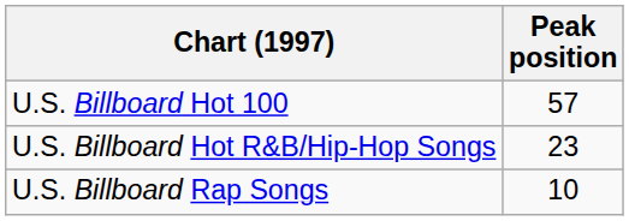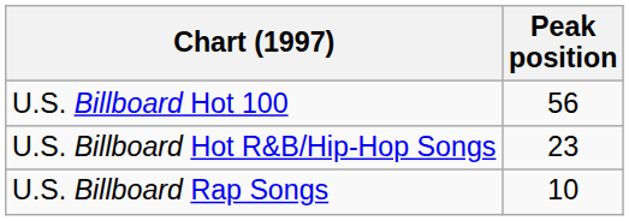 <table class="wikitable">
 <tr>
 <th>Chart (1997)</th>
 <th>Peak<br>position</th>
 </tr>
 <tr>
 <td>U.S. <a href='#'><em>Billboard</em> Hot 100</a></td>
-<td align="center">57</td>
+<td align="center">56</td>
 </tr>
 <tr>
 <td>U.S. <em>Billboard</em> <a href='#'>Hot R&B/Hip-Hop Songs</a></td>
 <td align="center">23</td>
 </tr>
 <tr>
 <td>U.S. <em>Billboard</em> <a href='#'>Rap Songs</a></td>
 <td align="center">10</td>
 </tr>
 </table>
